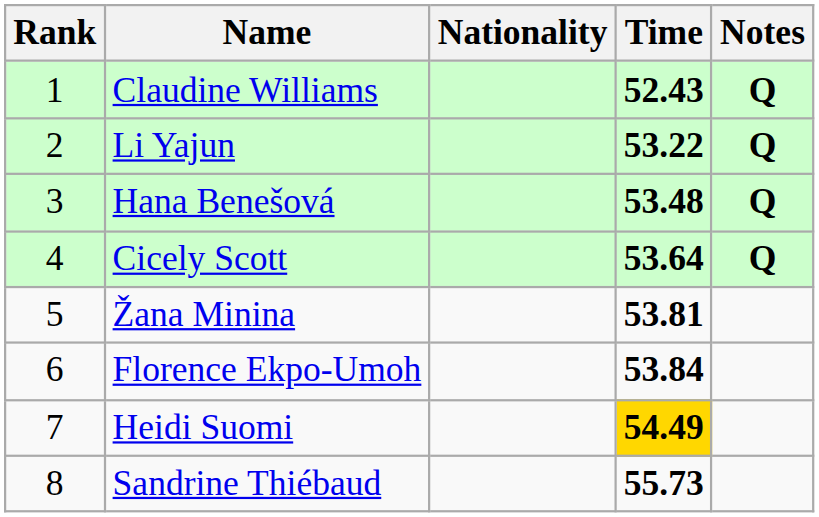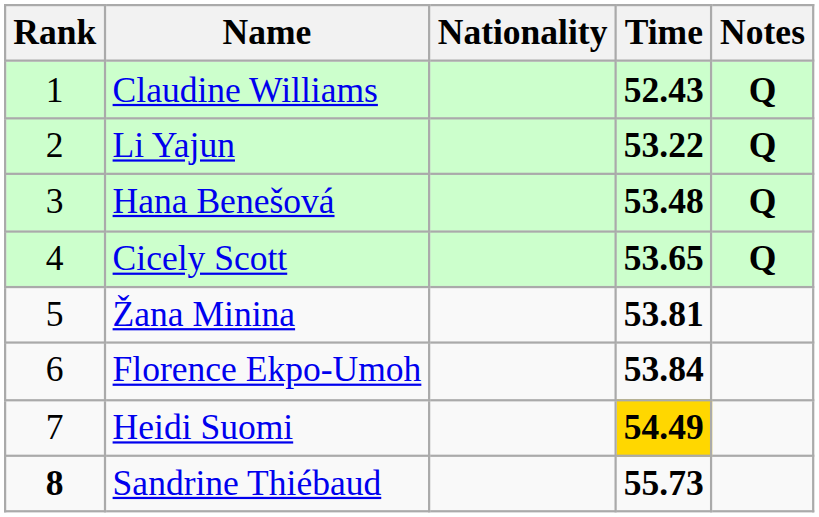 <table class="wikitable sortable" style="text-align:center">
 <tr>
 <th>Rank</th>
 <th>Name</th>
 <th>Nationality</th>
 <th>Time</th>
 <th>Notes</th>
 </tr>
 <tr bgcolor=ccffcc>
 <td>1</td>
 <td align=left><a href='#'>Claudine Williams</a></td>
 <td align=left></td>
 <td><strong>52.43</strong></td>
 <td><strong>Q</strong></td>
 </tr>
 <tr bgcolor=ccffcc>
 <td>2</td>
 <td align=left><a href='#'>Li Yajun</a></td>
 <td align=left></td>
 <td><strong>53.22</strong></td>
 <td><strong>Q</strong></td>
 </tr>
 <tr bgcolor=ccffcc>
 <td>3</td>
 <td align=left><a href='#'>Hana Benešová</a></td>
 <td align=left></td>
 <td><strong>53.48</strong></td>
 <td><strong>Q</strong></td>
 </tr>
 <tr bgcolor=ccffcc>
 <td>4</td>
 <td align=left><a href='#'>Cicely Scott</a></td>
 <td align=left></td>
-<td><strong>53.64</strong></td>
+<td><strong>53.65</strong></td>
 <td><strong>Q</strong></td>
 </tr>
 <tr>
 <td>5</td>
 <td align=left><a href='#'>Žana Minina</a></td>
 <td align=left></td>
 <td><strong>53.81</strong></td>
 <td></td>
 </tr>
 <tr>
 <td>6</td>
 <td align=left><a href='#'>Florence Ekpo-Umoh</a></td>
 <td align=left></td>
 <td><strong>53.84</strong></td>
 <td></td>
 </tr>
 <tr>
 <td>7</td>
 <td align=left><a href='#'>Heidi Suomi</a></td>
 <td align=left></td>
 <td style="background: gold;"><strong>54.49</strong></td>
 <td></td>
 </tr>
 <tr>
-<td>8</td>
+<td><strong>8</strong></td>
 <td align=left><a href='#'>Sandrine Thiébaud</a></td>
 <td align=left></td>
 <td><strong>55.73</strong></td>
 <td></td>
 </tr>
 </table>
